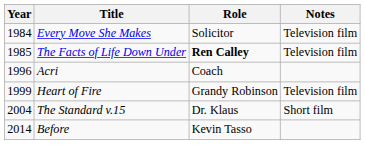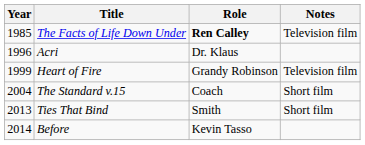 <table class="wikitable">
 <tr>
 <th>Year</th>
 <th>Title</th>
 <th>Role</th>
 <th>Notes</th>
-</tr>
-<tr>
-<td>1984</td>
-<td><em><a href='#'>Every Move She Makes</a></em></td>
-<td>Solicitor</td>
-<td>Television film</td>
 </tr>
 <tr>
 <td>1985</td>
 <td><em><a href='#'>The Facts of Life Down Under</a></em></td>
 <td><strong>Ren Calley</strong></td>
 <td>Television film</td>
 </tr>
 <tr>
 <td>1996</td>
 <td><em>Acri</em></td>
-<td>Coach</td>
+<td>Dr. Klaus</td>
 <td></td>
 </tr>
 <tr>
 <td>1999</td>
 <td><em>Heart of Fire</em></td>
 <td>Grandy Robinson</td>
 <td>Television film</td>
 </tr>
 <tr>
 <td>2004</td>
 <td><em>The Standard v.15</em></td>
-<td>Dr. Klaus</td>
+<td>Coach</td>
+<td>Short film</td>
+</tr>
+<tr>
+<td>2013</td>
+<td><em>Ties That Bind</em></td>
+<td>Smith</td>
 <td>Short film</td>
 </tr>
 <tr>
 <td>2014</td>
 <td><em>Before</em></td>
 <td>Kevin Tasso</td>
 <td></td>
 </tr>
 </table>
